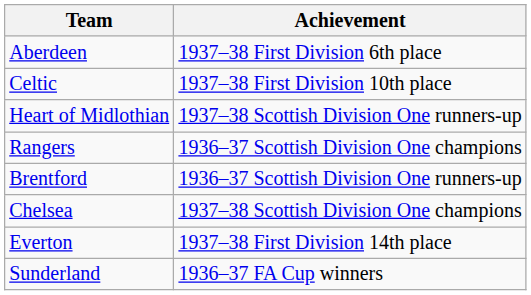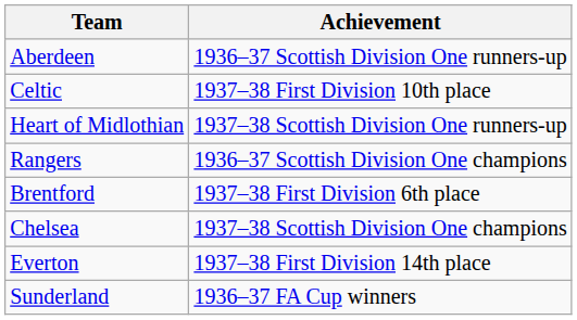 <table class="wikitable">
 <tr>
 <th>Team</th>
 <th>Achievement</th>
 </tr>
 <tr>
 <td> <a href='#'>Aberdeen</a></td>
-<td><a href='#'>1937–38 First Division</a> 6th place</td>
+<td><a href='#'>1936–37 Scottish Division One</a> runners-up</td>
 </tr>
 <tr>
 <td> <a href='#'>Celtic</a></td>
 <td><a href='#'>1937–38 First Division</a> 10th place</td>
 </tr>
 <tr>
 <td> <a href='#'>Heart of Midlothian</a></td>
 <td><a href='#'>1937–38 Scottish Division One</a> runners-up</td>
 </tr>
 <tr>
 <td> <a href='#'>Rangers</a></td>
 <td><a href='#'>1936–37 Scottish Division One</a> champions</td>
 </tr>
 <tr>
 <td> <a href='#'>Brentford</a></td>
-<td><a href='#'>1936–37 Scottish Division One</a> runners-up</td>
+<td><a href='#'>1937–38 First Division</a> 6th place</td>
 </tr>
 <tr>
 <td> <a href='#'>Chelsea</a></td>
 <td><a href='#'>1937–38 Scottish Division One</a> champions</td>
 </tr>
 <tr>
 <td> <a href='#'>Everton</a></td>
 <td><a href='#'>1937–38 First Division</a> 14th place</td>
 </tr>
 <tr>
 <td> <a href='#'>Sunderland</a></td>
 <td><a href='#'>1936–37 FA Cup</a> winners</td>
 </tr>
 </table>
